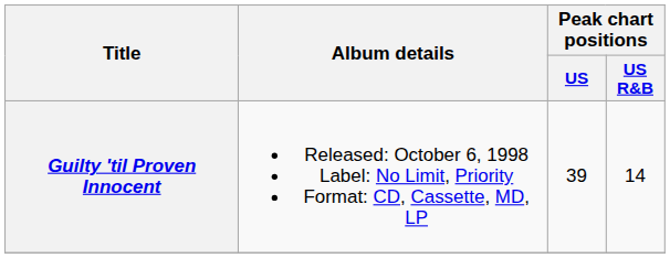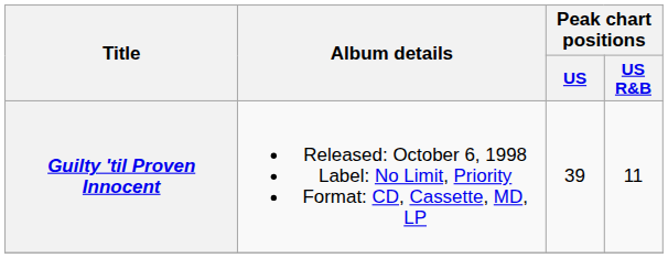 <table class="wikitable plainrowheaders" style="text-align:center;">
 <tr>
 <th scope="col" rowspan="2" style="width:12em;">Title</th>
 <th scope="col" rowspan="2" style="width:16em;">Album details</th>
 <th scope="col" colspan="2">Peak chart positions</th>
 </tr>
 <tr>
 <th scope="col" style="width:3em;font-size:90%;"><a href='#'>US</a></th>
 <th scope="col" style="width:3em;font-size:90%;"><a href='#'>US R&B</a></th>
 </tr>
 <tr>
 <th scope="row"><em><a href='#'>Guilty 'til Proven Innocent</a></em></th>
 <td><br><ul><li>Released: October 6, 1998</li><li>Label: <a href='#'>No Limit</a>, <a href='#'>Priority</a></li><li>Format: <a href='#'>CD</a>, <a href='#'>Cassette</a>, <a href='#'>MD</a>, <a href='#'>LP</a></li></ul></td>
 <td>39</td>
-<td>14</td>
+<td>11</td>
 </tr>
 <tr>
 </tr>
 </table>
